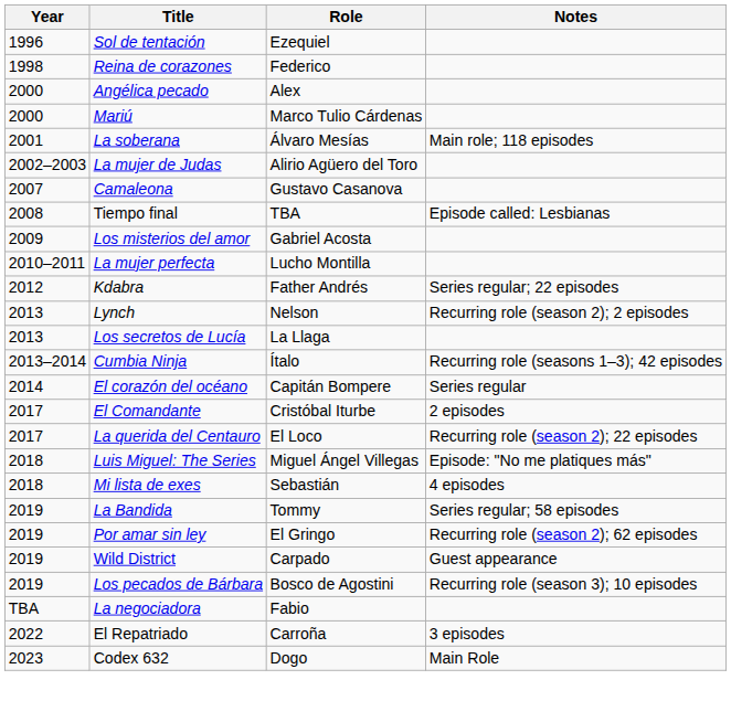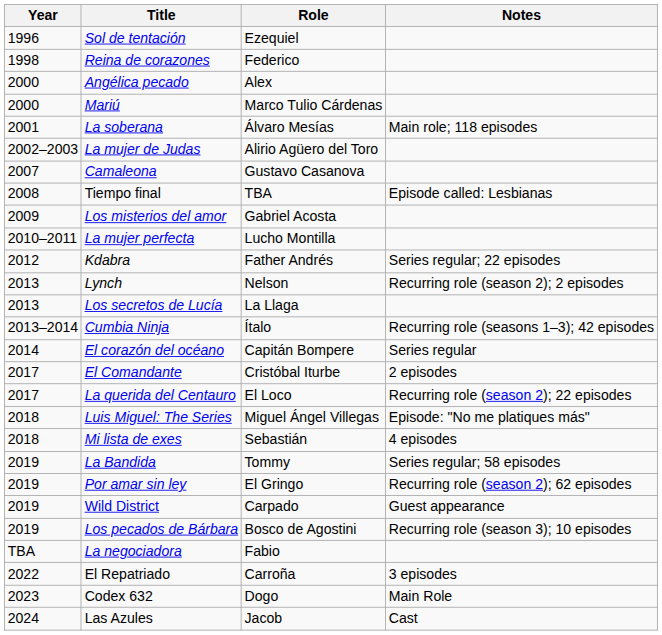 <table class="wikitable sortable">
 <tr>
 <th>Year</th>
 <th>Title</th>
 <th>Role</th>
 <th>Notes</th>
 </tr>
 <tr>
 <td>1996</td>
 <td><em><a href='#'>Sol de tentación</a></em></td>
 <td>Ezequiel</td>
 <td></td>
 </tr>
 <tr>
 <td>1998</td>
 <td><em><a href='#'>Reina de corazones</a></em></td>
 <td>Federico</td>
 <td></td>
 </tr>
 <tr>
 <td>2000</td>
 <td><em><a href='#'>Angélica pecado</a></em></td>
 <td>Alex</td>
 <td></td>
 </tr>
 <tr>
 <td>2000</td>
 <td><em><a href='#'>Mariú</a></em></td>
 <td>Marco Tulio Cárdenas</td>
 <td></td>
 </tr>
 <tr>
 <td>2001</td>
 <td><em><a href='#'>La soberana</a></em></td>
 <td>Álvaro Mesías</td>
 <td>Main role; 118 episodes</td>
 </tr>
 <tr>
 <td>2002–2003</td>
 <td><em><a href='#'>La mujer de Judas</a></em></td>
 <td>Alirio Agüero del Toro</td>
 <td></td>
 </tr>
 <tr>
 <td>2007</td>
 <td><em><a href='#'>Camaleona</a></em></td>
 <td>Gustavo Casanova</td>
 <td></td>
 </tr>
 <tr>
 <td>2008</td>
 <td>Tiempo final</td>
 <td>TBA</td>
 <td>Episode called: Lesbianas</td>
 </tr>
 <tr>
 <td>2009</td>
 <td><em><a href='#'>Los misterios del amor</a></em></td>
 <td>Gabriel Acosta</td>
 <td></td>
 </tr>
 <tr>
 <td>2010–2011</td>
 <td><em><a href='#'>La mujer perfecta</a></em></td>
 <td>Lucho Montilla</td>
 <td></td>
 </tr>
 <tr>
 <td>2012</td>
 <td><em>Kdabra</em></td>
 <td>Father Andrés</td>
 <td>Series regular; 22 episodes</td>
 </tr>
 <tr>
 <td>2013</td>
 <td><em>Lynch</em></td>
 <td>Nelson</td>
 <td>Recurring role (season 2); 2 episodes</td>
 </tr>
 <tr>
 <td>2013</td>
 <td><em><a href='#'>Los secretos de Lucía</a></em></td>
 <td>La Llaga</td>
 <td></td>
 </tr>
 <tr>
 <td>2013–2014</td>
 <td><em><a href='#'>Cumbia Ninja</a></em></td>
 <td>Ítalo</td>
 <td>Recurring role (seasons 1–3); 42 episodes</td>
 </tr>
 <tr>
 <td>2014</td>
 <td><em><a href='#'>El corazón del océano</a></em></td>
 <td>Capitán Bompere</td>
 <td>Series regular</td>
 </tr>
 <tr>
 <td>2017</td>
 <td><em><a href='#'>El Comandante</a></em></td>
 <td>Cristóbal Iturbe</td>
 <td>2 episodes</td>
 </tr>
 <tr>
 <td>2017</td>
 <td><em><a href='#'>La querida del Centauro</a></em></td>
 <td>El Loco</td>
 <td>Recurring role (<a href='#'>season 2</a>); 22 episodes</td>
 </tr>
 <tr>
 <td>2018</td>
 <td><em><a href='#'>Luis Miguel: The Series</a></em></td>
 <td>Miguel Ángel Villegas</td>
 <td>Episode: "No me platiques más"</td>
 </tr>
 <tr>
 <td>2018</td>
 <td><em><a href='#'>Mi lista de exes</a></em></td>
 <td>Sebastián</td>
 <td>4 episodes</td>
 </tr>
 <tr>
 <td>2019</td>
 <td><em><a href='#'>La Bandida</a></em></td>
 <td>Tommy</td>
 <td>Series regular; 58 episodes</td>
 </tr>
 <tr>
 <td>2019</td>
 <td><em><a href='#'>Por amar sin ley</a></em></td>
 <td>El Gringo</td>
 <td>Recurring role (<a href='#'>season 2</a>); 62 episodes</td>
 </tr>
 <tr>
 <td>2019</td>
 <td><a href='#'>Wild District</a></td>
 <td>Carpado</td>
 <td>Guest appearance</td>
 </tr>
 <tr>
 <td>2019</td>
 <td><em><a href='#'>Los pecados de Bárbara</a></em></td>
 <td>Bosco de Agostini</td>
 <td>Recurring role (season 3); 10 episodes</td>
 </tr>
 <tr>
 <td>TBA</td>
 <td><em><a href='#'>La negociadora</a></em></td>
 <td>Fabio</td>
 <td></td>
 </tr>
 <tr>
 <td>2022</td>
 <td>El Repatriado</td>
 <td>Carroña</td>
 <td>3 episodes</td>
 </tr>
 <tr>
 <td>2023</td>
 <td>Codex 632 </td>
 <td>Dogo</td>
 <td>Main Role</td>
 </tr>
+<tr>
+<td>2024</td>
+<td>Las Azules</td>
+<td>Jacob</td>
+<td>Cast</td>
+</tr>
 </table>
